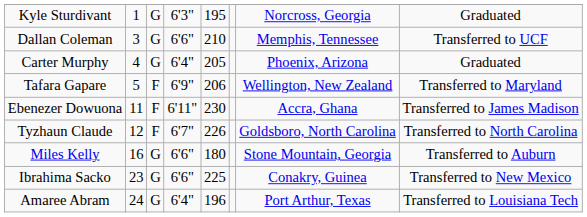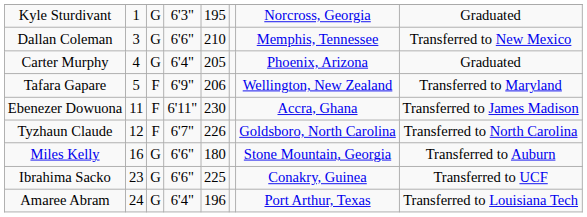 <table class="wikitable sortable" border="1" style="text-align:center;">
 <tr align=center>
 </tr>
 <tr>
 <td>Kyle Sturdivant</td>
 <td>1</td>
 <td>G</td>
 <td>6'3"</td>
 <td>195</td>
 <td></td>
 <td><a href='#'>Norcross, Georgia</a></td>
 <td>Graduated</td>
 </tr>
 <tr>
 <td>Dallan Coleman</td>
 <td>3</td>
 <td>G</td>
 <td>6'6"</td>
 <td>210</td>
 <td></td>
 <td><a href='#'>Memphis, Tennessee</a></td>
-<td>Transferred to <a href='#'>UCF</a></td>
+<td>Transferred to <a href='#'>New Mexico</a></td>
 </tr>
 <tr>
 <td>Carter Murphy</td>
 <td>4</td>
 <td>G</td>
 <td>6'4"</td>
 <td>205</td>
 <td></td>
 <td><a href='#'>Phoenix, Arizona</a></td>
 <td>Graduated</td>
 </tr>
 <tr>
 <td>Tafara Gapare</td>
 <td>5</td>
 <td>F</td>
 <td>6'9"</td>
 <td>206</td>
 <td></td>
 <td><a href='#'>Wellington, New Zealand</a></td>
 <td>Transferred to <a href='#'>Maryland</a></td>
 </tr>
 <tr>
 <td>Ebenezer Dowuona</td>
 <td>11</td>
 <td>F</td>
 <td>6'11"</td>
 <td>230</td>
 <td></td>
 <td><a href='#'>Accra, Ghana</a></td>
 <td>Transferred to <a href='#'>James Madison</a></td>
 </tr>
 <tr>
 <td>Tyzhaun Claude</td>
 <td>12</td>
 <td>F</td>
 <td>6'7"</td>
 <td>226</td>
 <td></td>
 <td><a href='#'>Goldsboro, North Carolina</a></td>
 <td>Transferred to <a href='#'>North Carolina</a></td>
 </tr>
 <tr>
 <td><a href='#'>Miles Kelly</a></td>
 <td>16</td>
 <td>G</td>
 <td>6'6"</td>
 <td>180</td>
 <td></td>
 <td><a href='#'>Stone Mountain, Georgia</a></td>
 <td>Transferred to <a href='#'>Auburn</a></td>
 </tr>
 <tr>
 <td>Ibrahima Sacko</td>
 <td>23</td>
 <td>G</td>
 <td>6'6"</td>
 <td>225</td>
 <td></td>
 <td><a href='#'>Conakry, Guinea</a></td>
-<td>Transferred to <a href='#'>New Mexico</a></td>
+<td>Transferred to <a href='#'>UCF</a></td>
 </tr>
 <tr>
 <td>Amaree Abram</td>
 <td>24</td>
 <td>G</td>
 <td>6'4"</td>
 <td>196</td>
 <td></td>
 <td><a href='#'>Port Arthur, Texas</a></td>
 <td>Transferred to <a href='#'>Louisiana Tech</a></td>
 </tr>
 </table>
